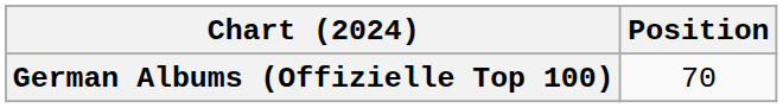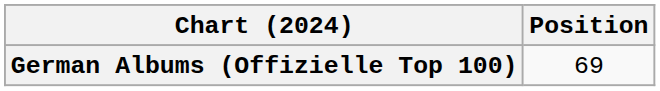 <table class="wikitable sortable plainrowheaders" style="text-align:center">
 <tr>
 <th scope="col">Chart (2024)</th>
 <th scope="col">Position</th>
 </tr>
 <tr>
 <th scope="row">German Albums (Offizielle Top 100)</th>
-<td>70</td>
+<td>69</td>
 </tr>
 </table>
